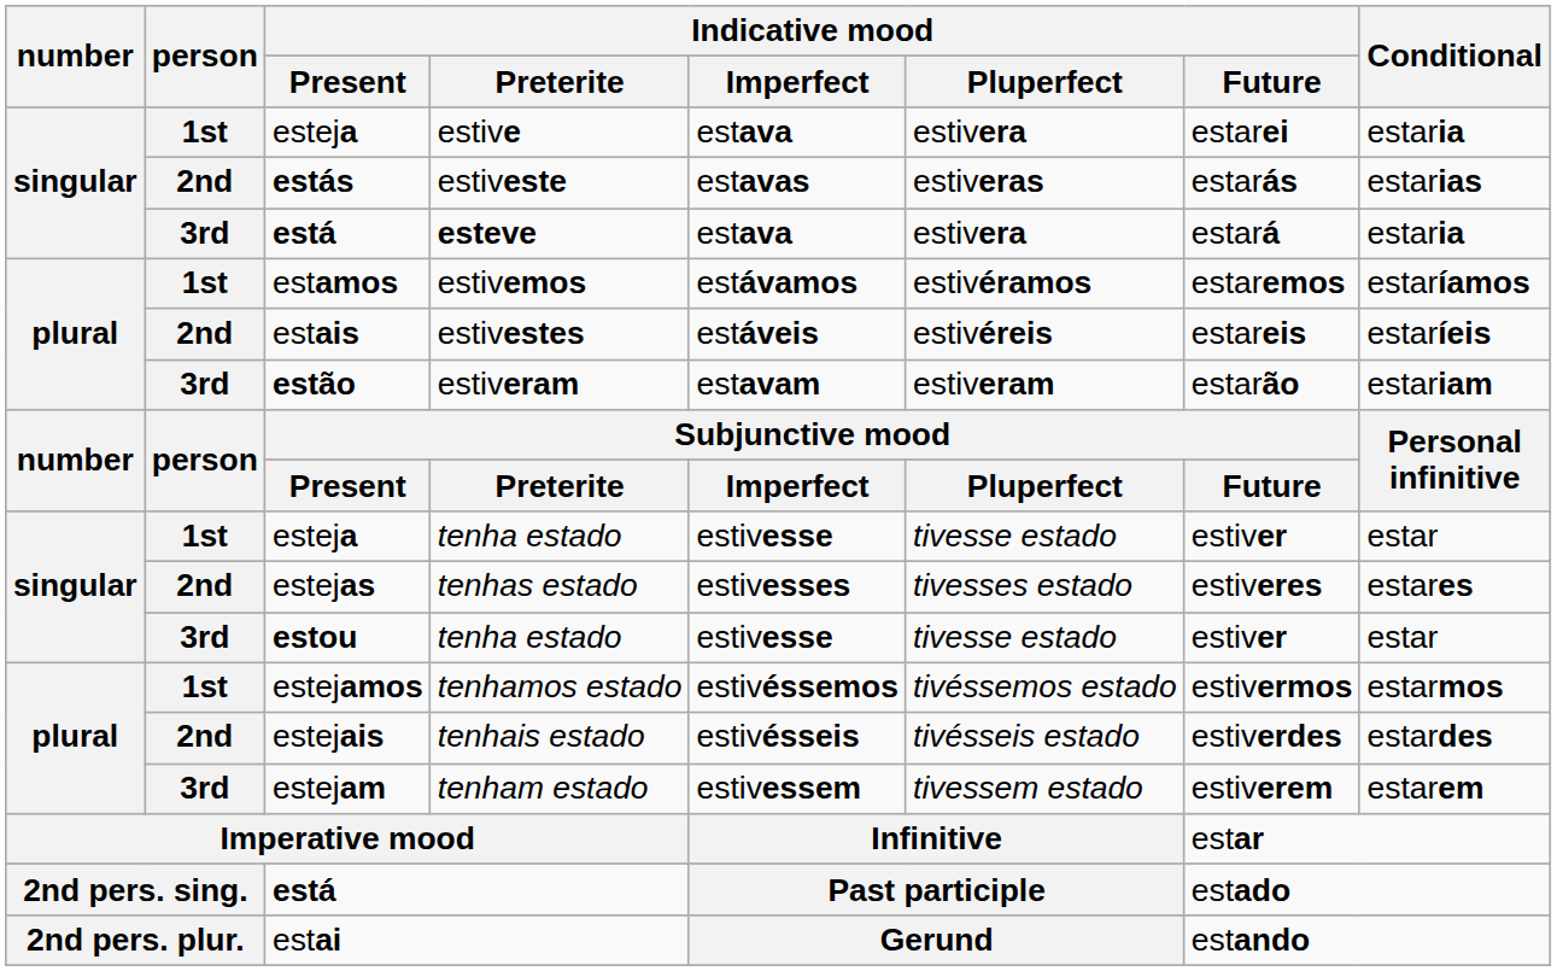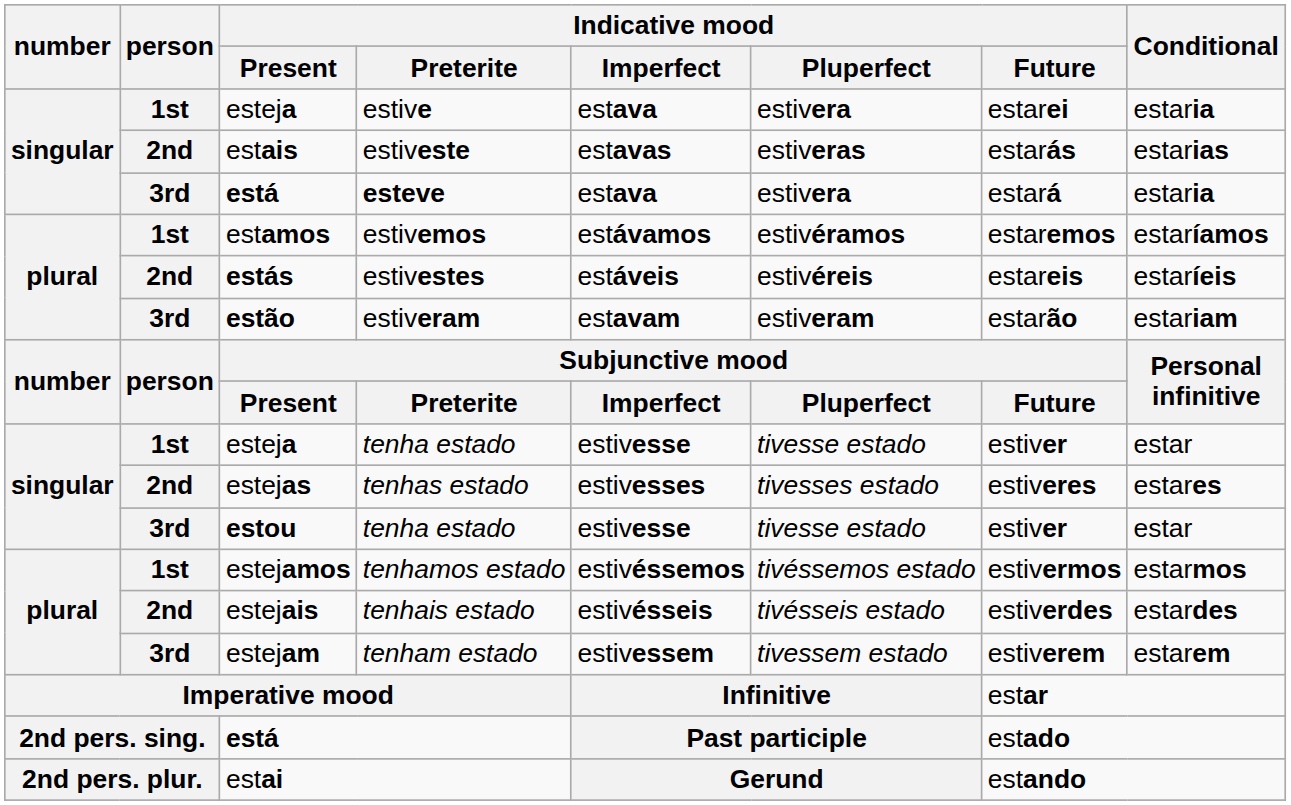 <table class="wikitable">
 <tr>
 <th rowspan="2">number</th>
 <th rowspan="2">person</th>
 <th colspan="5">Indicative mood</th>
 <th rowspan="2">Conditional</th>
 </tr>
 <tr>
 <th>Present</th>
 <th>Preterite</th>
 <th>Imperfect</th>
 <th>Pluperfect</th>
 <th>Future</th>
 </tr>
 <tr>
 <th rowspan="3">singular</th>
 <th>1st</th>
 <td>estej<strong>a</strong></td>
 <td>estiv<strong>e</strong></td>
 <td>est<strong>ava</strong></td>
 <td>estiv<strong>era</strong></td>
 <td>estar<strong>ei</strong></td>
 <td>estar<strong>ia</strong></td>
 </tr>
 <tr>
 <th>2nd</th>
-<td><strong>estás</strong></td>
+<td>est<strong>ais</strong></td>
 <td>estiv<strong>este</strong></td>
 <td>est<strong>avas</strong></td>
 <td>estiv<strong>eras</strong></td>
 <td>estar<strong>ás</strong></td>
 <td>estar<strong>ias</strong></td>
 </tr>
 <tr>
 <th>3rd</th>
 <td><strong>está</strong></td>
 <td><strong>esteve</strong></td>
 <td>est<strong>ava</strong></td>
 <td>estiv<strong>era</strong></td>
 <td>estar<strong>á</strong></td>
 <td>estar<strong>ia</strong></td>
 </tr>
 <tr>
 <th rowspan="3">plural</th>
 <th>1st</th>
 <td>est<strong>amos</strong></td>
 <td>estiv<strong>emos</strong></td>
 <td>est<strong>ávamos</strong></td>
 <td>estiv<strong>éramos</strong></td>
 <td>estar<strong>emos</strong></td>
 <td>estar<strong>íamos</strong></td>
 </tr>
 <tr>
 <th>2nd</th>
-<td>est<strong>ais</strong></td>
+<td><strong>estás</strong></td>
 <td>estiv<strong>estes</strong></td>
 <td>est<strong>áveis</strong></td>
 <td>estiv<strong>éreis</strong></td>
 <td>estar<strong>eis</strong></td>
 <td>estar<strong>íeis</strong></td>
 </tr>
 <tr>
 <th>3rd</th>
 <td><strong>estão</strong></td>
 <td>estiv<strong>eram</strong></td>
 <td>est<strong>avam</strong></td>
 <td>estiv<strong>eram</strong></td>
 <td>estar<strong>ão</strong></td>
 <td>estar<strong>iam</strong></td>
 </tr>
 <tr>
 <th rowspan="2">number</th>
 <th rowspan="2">person</th>
 <th colspan="5">Subjunctive mood</th>
 <th rowspan="2">Personal <br> infinitive</th>
 </tr>
 <tr>
 <th>Present</th>
 <th>Preterite</th>
 <th>Imperfect</th>
 <th>Pluperfect</th>
 <th>Future</th>
 </tr>
 <tr>
 <th rowspan="3">singular</th>
 <th>1st</th>
 <td>estej<strong>a</strong></td>
 <td><em>tenha estado</em></td>
 <td>estiv<strong>esse</strong></td>
 <td><em>tivesse estado</em></td>
 <td>estiv<strong>er</strong></td>
 <td>estar</td>
 </tr>
 <tr>
 <th>2nd</th>
 <td>estej<strong>as</strong></td>
 <td><em>tenhas estado</em></td>
 <td>estiv<strong>esses</strong></td>
 <td><em>tivesses estado</em></td>
 <td>estiv<strong>eres</strong></td>
 <td>estar<strong>es</strong></td>
 </tr>
 <tr>
 <th>3rd</th>
 <td><strong>estou</strong></td>
 <td><em>tenha estado</em></td>
 <td>estiv<strong>esse</strong></td>
 <td><em>tivesse estado</em></td>
 <td>estiv<strong>er</strong></td>
 <td>estar</td>
 </tr>
 <tr>
 <th rowspan="3">plural</th>
 <th>1st</th>
 <td>estej<strong>amos</strong></td>
 <td><em>tenhamos estado</em></td>
 <td>estiv<strong>éssemos</strong></td>
 <td><em>tivéssemos estado</em></td>
 <td>estiv<strong>ermos</strong></td>
 <td>estar<strong>mos</strong></td>
 </tr>
 <tr>
 <th>2nd</th>
 <td>estej<strong>ais</strong></td>
 <td><em>tenhais estado</em></td>
 <td>estiv<strong>ésseis</strong></td>
 <td><em>tivésseis estado</em></td>
 <td>estiv<strong>erdes</strong></td>
 <td>estar<strong>des</strong></td>
 </tr>
 <tr>
 <th>3rd</th>
 <td>estej<strong>am</strong></td>
 <td><em>tenham estado</em></td>
 <td>estiv<strong>essem</strong></td>
 <td><em>tivessem estado</em></td>
 <td>estiv<strong>erem</strong></td>
 <td>estar<strong>em</strong></td>
 </tr>
 <tr align=left>
 <th colspan="4">Imperative mood</th>
 <th colspan="2">Infinitive</th>
 <td colspan="2">est<strong>ar</strong></td>
 </tr>
 <tr align=left>
 <th colspan="2">2nd pers. sing.</th>
 <td colspan="2"><strong>está</strong></td>
 <th colspan="2">Past participle</th>
 <td colspan="2">est<strong>ado</strong></td>
 </tr>
 <tr align=left>
 <th colspan="2">2nd pers. plur.</th>
 <td colspan="2">est<strong>ai</strong></td>
 <th colspan="2">Gerund</th>
 <td colspan="2">est<strong>ando</strong></td>
 </tr>
 </table>
